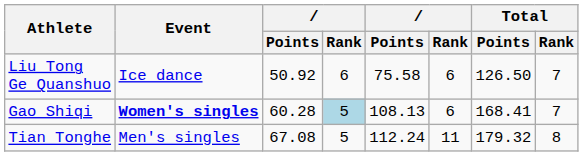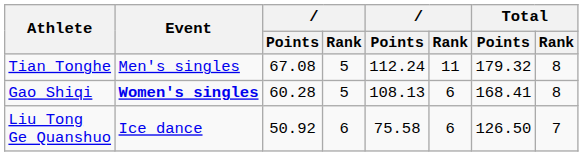 <table class="wikitable" style="font-size:90%">
 <tr>
 <th rowspan="2">Athlete</th>
 <th rowspan="2">Event</th>
 <th colspan="2">/</th>
 <th colspan="2">/</th>
 <th colspan="2">Total</th>
 </tr>
 <tr style="font-size:95%">
 <th>Points</th>
 <th>Rank</th>
 <th>Points</th>
 <th>Rank</th>
 <th>Points</th>
 <th>Rank</th>
 </tr>
 <tr align=center>
+<td align=left><a href='#'>Tian Tonghe</a></td>
+<td align=left><a href='#'>Men's singles</a></td>
+<td>67.08</td>
+<td>5</td>
+<td>112.24</td>
+<td>11</td>
+<td>179.32</td>
+<td>8</td>
+</tr>
+<tr align=center>
+<td align=left><a href='#'>Gao Shiqi</a></td>
+<td align=left><strong><a href='#'>Women's singles</a></strong></td>
+<td>60.28</td>
+<td>5</td>
+<td>108.13</td>
+<td>6</td>
+<td>168.41</td>
+<td>8</td>
+</tr>
+<tr align=center>
 <td align=left><a href='#'>Liu Tong</a><br><a href='#'>Ge Quanshuo</a></td>
 <td align=left><a href='#'>Ice dance</a></td>
 <td>50.92</td>
 <td>6</td>
 <td>75.58</td>
 <td>6</td>
 <td>126.50</td>
 <td>7</td>
 </tr>
-<tr align=center>
-<td align=left><a href='#'>Gao Shiqi</a></td>
-<td align=left><strong><a href='#'>Women's singles</a></strong></td>
-<td>60.28</td>
-<td style="background: lightblue;">5</td>
-<td>108.13</td>
-<td>6</td>
-<td>168.41</td>
-<td>7</td>
-</tr>
-<tr align=center>
-<td align=left><a href='#'>Tian Tonghe</a></td>
-<td align=left><a href='#'>Men's singles</a></td>
-<td>67.08</td>
-<td>5</td>
-<td>112.24</td>
-<td>11</td>
-<td>179.32</td>
-<td>8</td>
-</tr>
 </table>
